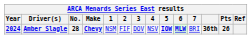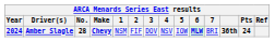 <table class="wikitable" style="text-align:center; font-size:75%">
 <tr>
 <th colspan="23"><a href='#'>ARCA Menards Series East</a> results</th>
 </tr>
 <tr>
 <th>Year</th>
 <th>Driver(s)</th>
 <th>No.</th>
 <th>Make</th>
 <th>1</th>
 <th>2</th>
 <th>3</th>
 <th>4</th>
 <th>5</th>
 <th>6</th>
 <th>7</th>
 <th></th>
 <th>Pts</th>
 <th>Ref</th>
 </tr>
 <tr>
 <th><a href='#'>2024</a></th>
 <th><a href='#'>Amber Slagle</a></th>
 <th>28</th>
 <th><a href='#'>Chevy</a></th>
 <td><a href='#'>NSM</a></td>
 <td><a href='#'>FIF</a></td>
 <td><a href='#'>DOV</a></td>
 <td><a href='#'>NSV</a></td>
-<td><strong><a href='#'>IOW</a></strong></td>
+<td><a href='#'>IOW</a></td>
 <td style="background:#DFFFDF;"><strong><a href='#'>MLW</a><br></strong></td>
 <td><a href='#'>BRI</a></td>
 <th>36th</th>
-<th>26</th>
+<th>24</th>
 <th></th>
 </tr>
 </table>
